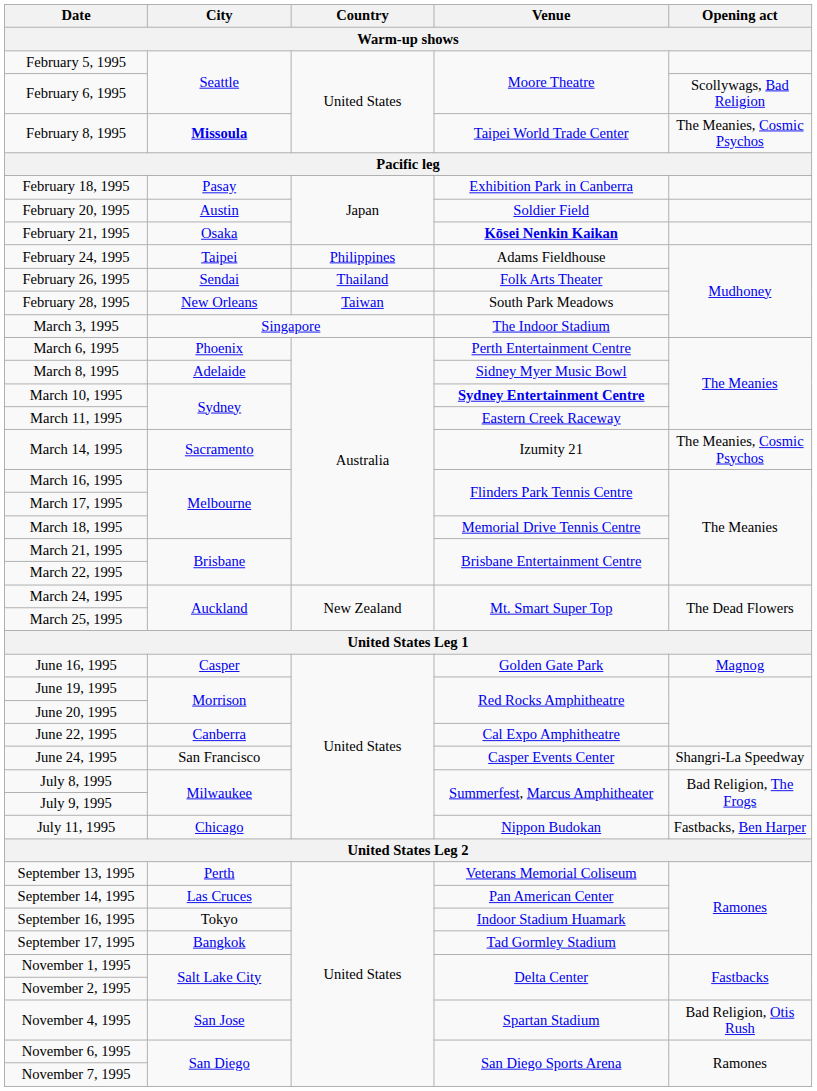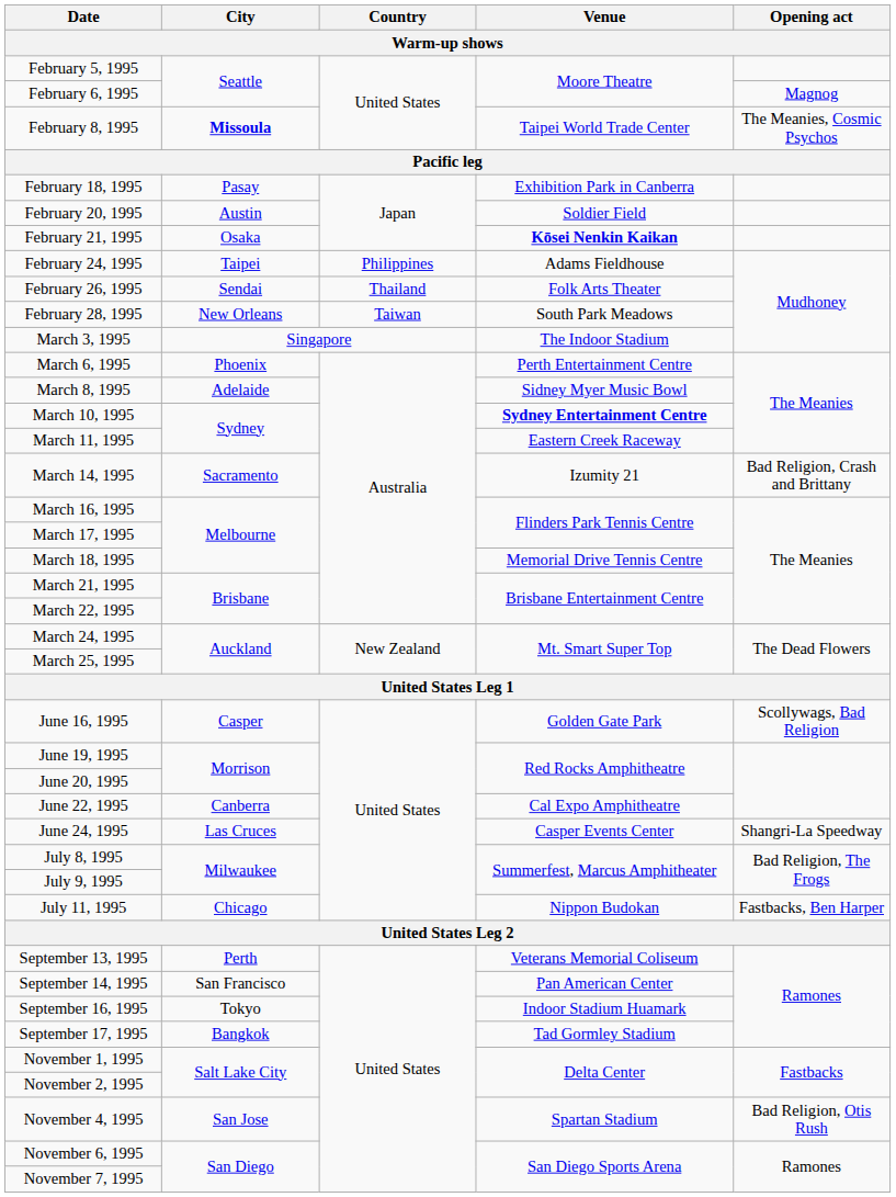 <table class="wikitable" style="text-align:center;">
 <tr>
 <th style="width:150px;">Date</th>
 <th style="width:150px;">City</th>
 <th style="width:150px;">Country</th>
 <th style="width:250px;">Venue</th>
 <th style="width:150px;">Opening act</th>
 </tr>
 <tr>
 <th colspan="5">Warm-up shows</th>
 </tr>
 <tr>
 <td>February 5, 1995</td>
 <td rowspan="2"><a href='#'>Seattle</a></td>
 <td rowspan="3">United States</td>
 <td rowspan="2"><a href='#'>Moore Theatre</a></td>
 <td></td>
 </tr>
 <tr>
 <td>February 6, 1995</td>
-<td>Scollywags, <a href='#'>Bad Religion</a></td>
+<td><a href='#'>Magnog</a></td>
 </tr>
 <tr>
 <td>February 8, 1995</td>
 <td><strong><a href='#'>Missoula</a></strong></td>
 <td><a href='#'>Taipei World Trade Center</a></td>
 <td>The Meanies, <a href='#'>Cosmic Psychos</a></td>
 </tr>
 <tr>
 <th colspan="5">Pacific leg</th>
 </tr>
 <tr>
 <td>February 18, 1995</td>
 <td><a href='#'>Pasay</a></td>
 <td rowspan="3">Japan</td>
 <td><a href='#'>Exhibition Park in Canberra</a></td>
 <td></td>
 </tr>
 <tr>
 <td>February 20, 1995</td>
 <td><a href='#'>Austin</a></td>
 <td><a href='#'>Soldier Field</a></td>
 <td></td>
 </tr>
 <tr>
 <td>February 21, 1995</td>
 <td><a href='#'>Osaka</a></td>
 <td><strong><a href='#'>Kōsei Nenkin Kaikan</a></strong></td>
 <td></td>
 </tr>
 <tr>
 <td>February 24, 1995</td>
 <td><a href='#'>Taipei</a></td>
 <td><a href='#'>Philippines</a></td>
 <td>Adams Fieldhouse</td>
 <td rowspan="4"><a href='#'>Mudhoney</a></td>
 </tr>
 <tr>
 <td>February 26, 1995</td>
 <td><a href='#'>Sendai</a></td>
 <td><a href='#'>Thailand</a></td>
 <td><a href='#'>Folk Arts Theater</a></td>
 </tr>
 <tr>
 <td>February 28, 1995</td>
 <td><a href='#'>New Orleans</a></td>
 <td><a href='#'>Taiwan</a></td>
 <td>South Park Meadows</td>
 </tr>
 <tr>
 <td>March 3, 1995</td>
 <td colspan="2"><a href='#'>Singapore</a></td>
 <td><a href='#'>The Indoor Stadium</a></td>
 </tr>
 <tr>
 <td>March 6, 1995</td>
 <td><a href='#'>Phoenix</a></td>
 <td rowspan="10">Australia</td>
 <td><a href='#'>Perth Entertainment Centre</a></td>
 <td rowspan="4"><a href='#'>The Meanies</a></td>
 </tr>
 <tr>
 <td>March 8, 1995</td>
 <td><a href='#'>Adelaide</a></td>
 <td><a href='#'>Sidney Myer Music Bowl</a></td>
 </tr>
 <tr>
 <td>March 10, 1995</td>
 <td rowspan="2"><a href='#'>Sydney</a></td>
 <td><strong><a href='#'>Sydney Entertainment Centre</a></strong></td>
 </tr>
 <tr>
 <td>March 11, 1995</td>
 <td><a href='#'>Eastern Creek Raceway</a></td>
 </tr>
 <tr>
 <td>March 14, 1995</td>
 <td><a href='#'>Sacramento</a></td>
 <td>Izumity 21</td>
-<td>The Meanies, <a href='#'>Cosmic Psychos</a></td>
+<td>Bad Religion, Crash and Brittany</td>
 </tr>
 <tr>
 <td>March 16, 1995</td>
 <td rowspan="3"><a href='#'>Melbourne</a></td>
 <td rowspan="2"><a href='#'>Flinders Park Tennis Centre</a></td>
 <td rowspan="5">The Meanies</td>
 </tr>
 <tr>
 <td>March 17, 1995</td>
 </tr>
 <tr>
 <td>March 18, 1995</td>
 <td><a href='#'>Memorial Drive Tennis Centre</a></td>
 </tr>
 <tr>
 <td>March 21, 1995</td>
 <td rowspan="2"><a href='#'>Brisbane</a></td>
 <td rowspan="2"><a href='#'>Brisbane Entertainment Centre</a></td>
 </tr>
 <tr>
 <td>March 22, 1995</td>
 </tr>
 <tr>
 <td>March 24, 1995</td>
 <td rowspan="2"><a href='#'>Auckland</a></td>
 <td rowspan="2">New Zealand</td>
 <td rowspan="2"><a href='#'>Mt. Smart Super Top</a></td>
 <td rowspan="2">The Dead Flowers</td>
 </tr>
 <tr>
 <td>March 25, 1995</td>
 </tr>
 <tr>
 <th colspan="5">United States Leg 1</th>
 </tr>
 <tr>
 <td>June 16, 1995</td>
 <td><a href='#'>Casper</a></td>
 <td rowspan="8">United States</td>
 <td><a href='#'>Golden Gate Park</a></td>
-<td><a href='#'>Magnog</a></td>
+<td>Scollywags, <a href='#'>Bad Religion</a></td>
 </tr>
 <tr>
 <td>June 19, 1995</td>
 <td rowspan="2"><a href='#'>Morrison</a></td>
 <td rowspan="2"><a href='#'>Red Rocks Amphitheatre</a></td>
 </tr>
 <tr>
 <td>June 20, 1995</td>
 </tr>
 <tr>
 <td>June 22, 1995</td>
 <td><a href='#'>Canberra</a></td>
 <td><a href='#'>Cal Expo Amphitheatre</a></td>
 </tr>
 <tr>
 <td>June 24, 1995</td>
-<td>San Francisco</td>
+<td><a href='#'>Las Cruces</a></td>
 <td><a href='#'>Casper Events Center</a></td>
 <td>Shangri-La Speedway</td>
 </tr>
 <tr>
 <td>July 8, 1995</td>
 <td rowspan="2"><a href='#'>Milwaukee</a></td>
 <td rowspan="2"><a href='#'>Summerfest</a>, <a href='#'>Marcus Amphitheater</a></td>
 <td rowspan="2">Bad Religion, <a href='#'>The Frogs</a></td>
 </tr>
 <tr>
 <td>July 9, 1995</td>
 </tr>
 <tr>
 <td>July 11, 1995</td>
 <td><a href='#'>Chicago</a></td>
 <td><a href='#'>Nippon Budokan</a></td>
 <td>Fastbacks, <a href='#'>Ben Harper</a></td>
 </tr>
 <tr>
 <th colspan="5">United States Leg 2</th>
 </tr>
 <tr>
 <td>September 13, 1995</td>
 <td><a href='#'>Perth</a></td>
 <td rowspan="9">United States</td>
 <td><a href='#'>Veterans Memorial Coliseum</a></td>
 <td rowspan="4"><a href='#'>Ramones</a></td>
 </tr>
 <tr>
 <td>September 14, 1995</td>
-<td><a href='#'>Las Cruces</a></td>
+<td>San Francisco</td>
 <td><a href='#'>Pan American Center</a></td>
 </tr>
 <tr>
 <td>September 16, 1995</td>
 <td>Tokyo</td>
 <td><a href='#'>Indoor Stadium Huamark</a></td>
 </tr>
 <tr>
 <td>September 17, 1995</td>
 <td><a href='#'>Bangkok</a></td>
 <td><a href='#'>Tad Gormley Stadium</a></td>
 </tr>
 <tr>
 <td>November 1, 1995</td>
 <td rowspan="2"><a href='#'>Salt Lake City</a></td>
 <td rowspan="2"><a href='#'>Delta Center</a></td>
 <td rowspan="2"><a href='#'>Fastbacks</a></td>
 </tr>
 <tr>
 <td>November 2, 1995</td>
 </tr>
 <tr>
 <td>November 4, 1995</td>
 <td><a href='#'>San Jose</a></td>
 <td><a href='#'>Spartan Stadium</a></td>
 <td>Bad Religion, <a href='#'>Otis Rush</a></td>
 </tr>
 <tr>
 <td>November 6, 1995</td>
 <td rowspan="2"><a href='#'>San Diego</a></td>
 <td rowspan="2"><a href='#'>San Diego Sports Arena</a></td>
 <td rowspan="2">Ramones</td>
 </tr>
 <tr>
 <td>November 7, 1995</td>
 </tr>
 </table>
